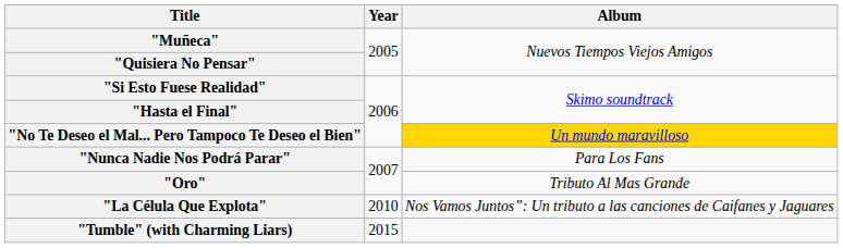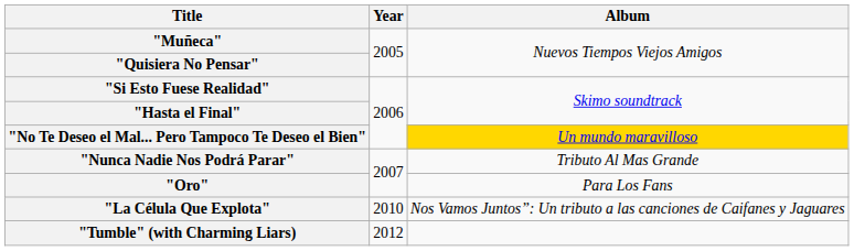 <table class="wikitable plainrowheaders" style="text-align:center;">
 <tr>
 <th>Title</th>
 <th>Year</th>
 <th>Album</th>
 </tr>
 <tr>
 <th scope="row">"Muñeca"</th>
 <td rowspan="2">2005</td>
 <td rowspan="2"><em>Nuevos Tiempos Viejos Amigos</em></td>
 </tr>
 <tr>
 <th scope="row">"Quisiera No Pensar"</th>
 </tr>
 <tr>
 <th scope="row">"Si Esto Fuese Realidad"</th>
 <td rowspan="3">2006</td>
 <td rowspan="2"><em><a href='#'>Skimo soundtrack</a></em></td>
 </tr>
 <tr>
 <th scope="row">"Hasta el Final"</th>
 </tr>
 <tr>
 <th scope="row">"No Te Deseo el Mal... Pero Tampoco Te Deseo el Bien"</th>
 <td style="background: gold;"><em><a href='#'>Un mundo maravilloso</a></em></td>
 </tr>
 <tr>
 <th scope="row">"Nunca Nadie Nos Podrá Parar"</th>
 <td rowspan="2">2007</td>
-<td><em>Para Los Fans</em></td>
+<td><em>Tributo Al Mas Grande</em></td>
 </tr>
 <tr>
 <th scope="row">"Oro"</th>
-<td><em>Tributo Al Mas Grande</em></td>
+<td><em>Para Los Fans</em></td>
 </tr>
 <tr>
 <th scope="row">"La Célula Que Explota"</th>
 <td>2010</td>
 <td><em>Nos Vamos Juntos”: Un tributo a las canciones de Caifanes y Jaguares</em></td>
 </tr>
 <tr>
 <th scope="row">"Tumble" (with Charming Liars)</th>
-<td>2015</td>
+<td>2012</td>
 <td></td>
 </tr>
 </table>
